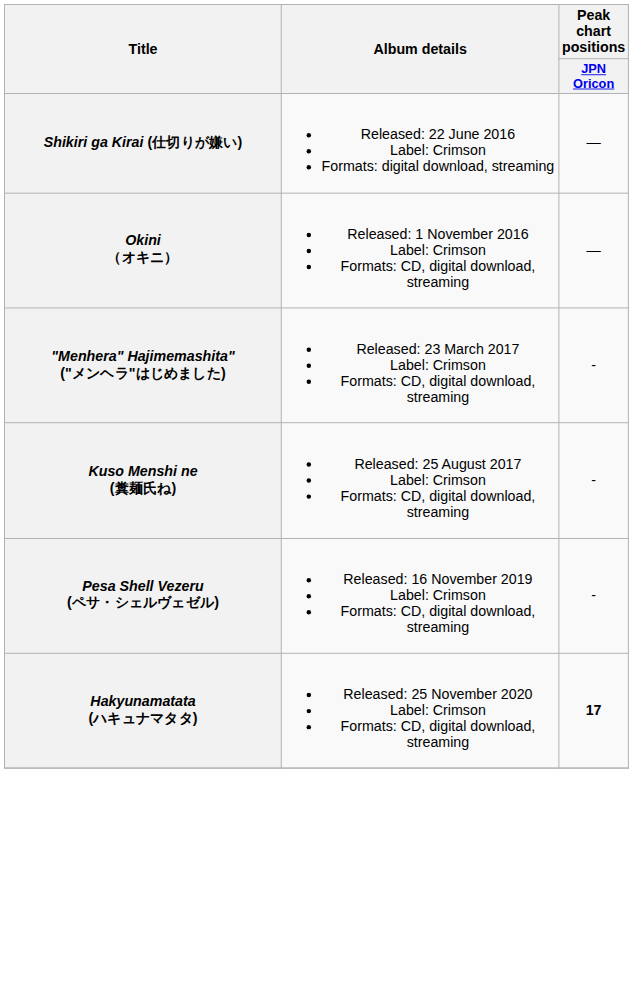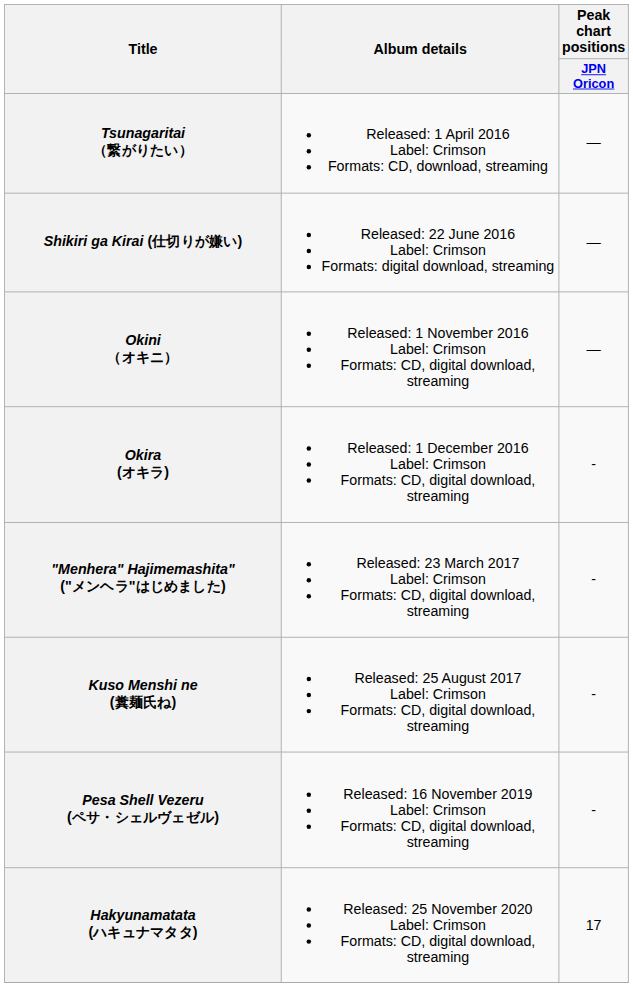 <table class="wikitable plainrowheaders" style="text-align:center;">
 <tr>
 <th scope="col" rowspan="2" style="width:19em;">Title</th>
 <th scope="col" rowspan="2" style="width:19em;">Album details</th>
 <th scope="col" colspan="1">Peak<br>chart<br>positions</th>
 </tr>
 <tr>
 <th scope="col" style="width:2.9em;font-size:90%;"><a href='#'>JPN<br>Oricon</a><br></th>
 </tr>
 <tr>
+<th scope="row"><em>Tsunagaritai</em><br>（繋がりたい）</th>
+<td><br><ul><li>Released: 1 April 2016</li><li>Label: Crimson</li><li>Formats: CD, download, streaming</li></ul></td>
+<td>—</td>
+</tr>
+<tr>
 <th scope="row"><em>Shikiri ga Kirai</em> (仕切りが嫌い)</th>
 <td><br><ul><li>Released: 22 June 2016</li><li>Label: Crimson</li><li>Formats: digital download, streaming</li></ul></td>
 <td>—</td>
 </tr>
 <tr>
 <th scope="row"><em>Okini</em><br>（オキニ）</th>
 <td><br><ul><li>Released: 1 November 2016</li><li>Label: Crimson</li><li>Formats: CD, digital download, streaming</li></ul></td>
 <td>—</td>
+</tr>
+<tr>
+<th scope="row"><em>Okira</em><br> (オキラ)</th>
+<td><br><ul><li>Released: 1 December 2016</li><li>Label: Crimson</li><li>Formats: CD, digital download, streaming</li></ul></td>
+<td>-</td>
 </tr>
 <tr>
 <th scope="row"><em>"Menhera" Hajimemashita"</em><br> ("メンヘラ"はじめました)</th>
 <td><br><ul><li>Released: 23 March 2017</li><li>Label: Crimson</li><li>Formats: CD, digital download, streaming</li></ul></td>
 <td>-</td>
 </tr>
 <tr>
 <th scope="row"><em>Kuso Menshi ne</em><br> (糞麺氏ね)</th>
 <td><br><ul><li>Released: 25 August 2017</li><li>Label: Crimson</li><li>Formats: CD, digital download, streaming</li></ul></td>
 <td>-</td>
 </tr>
 <tr>
 <th scope="row"><em>Pesa Shell Vezeru</em><br> (ペサ・シェルヴェゼル)</th>
 <td><br><ul><li>Released: 16 November 2019</li><li>Label: Crimson</li><li>Formats: CD, digital download, streaming</li></ul></td>
 <td>-</td>
 </tr>
 <tr>
 <th scope="row"><em>Hakyunamatata</em><br> (ハキュナマタタ)</th>
 <td><br><ul><li>Released: 25 November 2020</li><li>Label: Crimson</li><li>Formats: CD, digital download, streaming</li></ul></td>
-<td><strong>17</strong></td>
+<td>17</td>
 </tr>
 <tr>
 </tr>
 </table>
